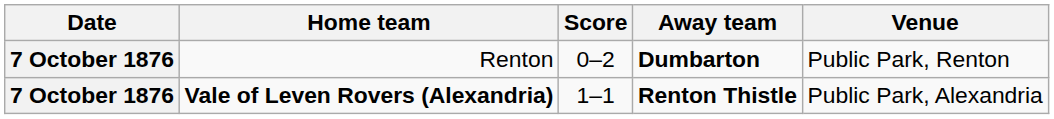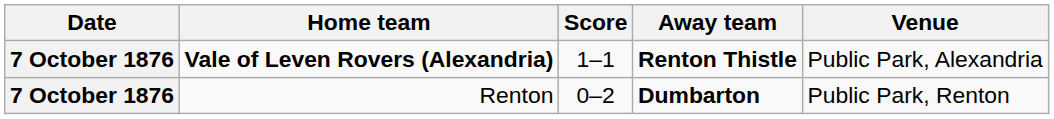 <table class="wikitable football-result-list" style="max-width: 80em; text-align: center">
 <tr>
 <th scope="col">Date</th>
 <th scope="col">Home team</th>
 <th scope="col">Score</th>
 <th scope="col">Away team</th>
 <th scope="col">Venue</th>
 </tr>
 <tr>
 <th scope="row">7 October 1876</th>
+<td align=right><strong>Vale of Leven Rovers (Alexandria)</strong></td>
+<td>1–1</td>
+<td align=left><strong>Renton Thistle</strong></td>
+<td align=left>Public Park, Alexandria</td>
+</tr>
+<tr>
+<th scope="row">7 October 1876</th>
 <td align=right>Renton</td>
 <td>0–2</td>
 <td align=left><strong>Dumbarton</strong></td>
 <td align=left>Public Park, Renton</td>
 </tr>
-<tr>
-<th scope="row">7 October 1876</th>
-<td align=right><strong>Vale of Leven Rovers (Alexandria)</strong></td>
-<td>1–1</td>
-<td align=left><strong>Renton Thistle</strong></td>
-<td align=left>Public Park, Alexandria</td>
-</tr>
 </table>
